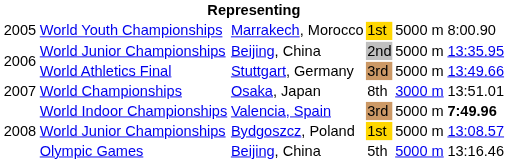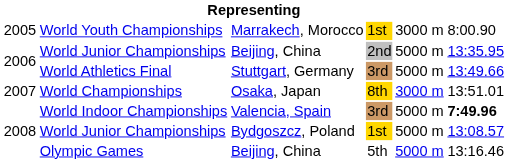 <table>
 <tr>
 <th colspan="6">Representing </th>
 </tr>
 <tr>
 <td>2005</td>
 <td><a href='#'>World Youth Championships</a></td>
 <td><a href='#'>Marrakech</a>, Morocco</td>
 <td bgcolor=gold>1st</td>
-<td>5000 m</td>
+<td>3000 m</td>
 <td>8:00.90</td>
 </tr>
 <tr>
 <td rowspan=2>2006</td>
 <td><a href='#'>World Junior Championships</a></td>
 <td><a href='#'>Beijing</a>, China</td>
 <td bgcolor=silver>2nd</td>
 <td>5000 m</td>
 <td><a href='#'>13:35.95</a></td>
 </tr>
 <tr>
 <td><a href='#'>World Athletics Final</a></td>
 <td><a href='#'>Stuttgart</a>, Germany</td>
 <td bgcolor=cc9966>3rd</td>
 <td>5000 m</td>
 <td><a href='#'>13:49.66</a></td>
 </tr>
 <tr>
 <td>2007</td>
 <td><a href='#'>World Championships</a></td>
 <td><a href='#'>Osaka</a>, Japan</td>
-<td>8th</td>
+<td style="background: gold;">8th</td>
 <td><a href='#'>3000 m</a></td>
 <td>13:51.01</td>
 </tr>
 <tr>
 <td rowspan=3>2008</td>
 <td><a href='#'>World Indoor Championships</a></td>
 <td><a href='#'>Valencia, Spain</a></td>
 <td bgcolor=cc9966>3rd</td>
 <td>5000 m</td>
 <td><strong>7:49.96</strong></td>
 </tr>
 <tr>
 <td><a href='#'>World Junior Championships</a></td>
 <td><a href='#'>Bydgoszcz</a>, Poland</td>
 <td bgcolor=gold>1st</td>
 <td>5000 m</td>
 <td><a href='#'>13:08.57</a></td>
 </tr>
 <tr>
 <td><a href='#'>Olympic Games</a></td>
 <td><a href='#'>Beijing</a>, China</td>
 <td>5th</td>
 <td><a href='#'>5000 m</a></td>
 <td>13:16.46</td>
 </tr>
 </table>
